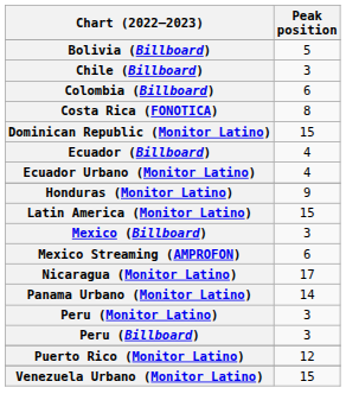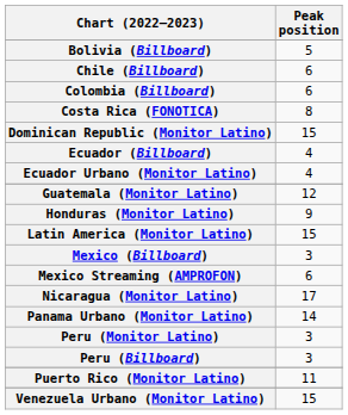 <table class="wikitable sortable plainrowheaders" style="text-align:center">
 <tr>
 <th scope="col">Chart (2022–2023)</th>
 <th scope="col">Peak<br>position</th>
 </tr>
 <tr>
 </tr>
 <tr>
 <th scope="row">Bolivia (<em><a href='#'>Billboard</a></em>)</th>
 <td>5</td>
 </tr>
 <tr>
 <th scope="row">Chile (<em><a href='#'>Billboard</a></em>)</th>
-<td>3</td>
+<td>6</td>
 </tr>
 <tr>
 <th scope="row">Colombia (<em><a href='#'>Billboard</a></em>)</th>
 <td>6</td>
 </tr>
 <tr>
 <th scope="row">Costa Rica (<a href='#'>FONOTICA</a>)</th>
 <td>8</td>
 </tr>
 <tr>
 <th scope="row">Dominican Republic (<a href='#'>Monitor Latino</a>)</th>
 <td>15</td>
 </tr>
 <tr>
 <th scope="row">Ecuador (<em><a href='#'>Billboard</a></em>)</th>
 <td>4</td>
 </tr>
 <tr>
 <th scope="row">Ecuador Urbano (<a href='#'>Monitor Latino</a>)</th>
 <td>4</td>
 </tr>
 <tr>
+</tr>
+<tr>
+<th scope="row">Guatemala (<a href='#'>Monitor Latino</a>)</th>
+<td>12</td>
 </tr>
 <tr>
 <th scope="row">Honduras (<a href='#'>Monitor Latino</a>)</th>
 <td>9</td>
 </tr>
 <tr>
 <th scope="row">Latin America (<a href='#'>Monitor Latino</a>)</th>
 <td>15</td>
 </tr>
 <tr>
 <th scope="row"><a href='#'>Mexico</a> (<em><a href='#'>Billboard</a></em>)</th>
 <td>3</td>
 </tr>
 <tr>
 <th scope="row">Mexico Streaming (<a href='#'>AMPROFON</a>) </th>
 <td>6</td>
 </tr>
 <tr>
 <th scope="row">Nicaragua (<a href='#'>Monitor Latino</a>)</th>
 <td>17</td>
 </tr>
 <tr>
 <th scope="row">Panama Urbano (<a href='#'>Monitor Latino</a>)</th>
 <td>14</td>
 </tr>
 <tr>
 <th scope="row">Peru (<a href='#'>Monitor Latino</a>)</th>
 <td>3</td>
 </tr>
 <tr>
 <th scope="row">Peru (<em><a href='#'>Billboard</a></em>)</th>
 <td>3</td>
 </tr>
 <tr>
 </tr>
 <tr>
 <th scope="row">Puerto Rico (<a href='#'>Monitor Latino</a>)</th>
-<td>12</td>
+<td>11</td>
 </tr>
 <tr>
 </tr>
 <tr>
 </tr>
 <tr>
 </tr>
 <tr>
 </tr>
 <tr>
 </tr>
 <tr>
 <th scope="row">Venezuela Urbano (<a href='#'>Monitor Latino</a>)</th>
 <td>15</td>
 </tr>
 </table>
